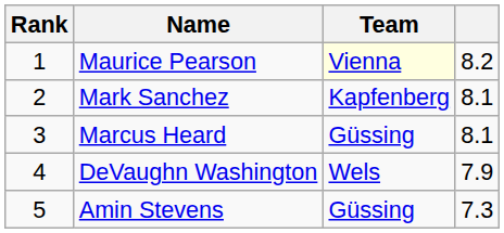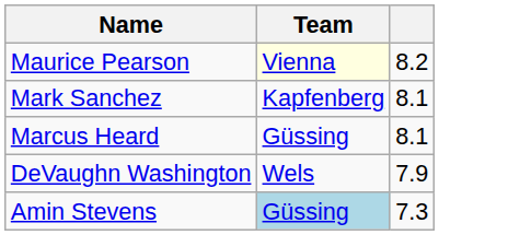 <table class="wikitable sortable" style="text-align:left; font-size:90%;">
 <tr>
-<th>Rank</th>
 <th>Name</th>
 <th>Team</th>
 <th></th>
 </tr>
 <tr>
-<td align=center>1</td>
 <td> <a href='#'>Maurice Pearson</a></td>
 <td style="background: lightyellow;"><a href='#'>Vienna</a></td>
 <td align=center>8.2</td>
 </tr>
 <tr>
-<td align=center>2</td>
 <td> <a href='#'>Mark Sanchez</a></td>
 <td><a href='#'>Kapfenberg</a></td>
 <td align=center>8.1</td>
 </tr>
 <tr>
-<td align=center>3</td>
 <td> <a href='#'>Marcus Heard</a></td>
 <td><a href='#'>Güssing</a></td>
 <td align=center>8.1</td>
 </tr>
 <tr>
-<td align=center>4</td>
 <td> <a href='#'>DeVaughn Washington</a></td>
 <td><a href='#'>Wels</a></td>
 <td align=center>7.9</td>
 </tr>
 <tr>
-<td align=center>5</td>
 <td> <a href='#'>Amin Stevens</a></td>
-<td><a href='#'>Güssing</a></td>
+<td style="background: lightblue;"><a href='#'>Güssing</a></td>
 <td align=center>7.3</td>
 </tr>
 </table>
